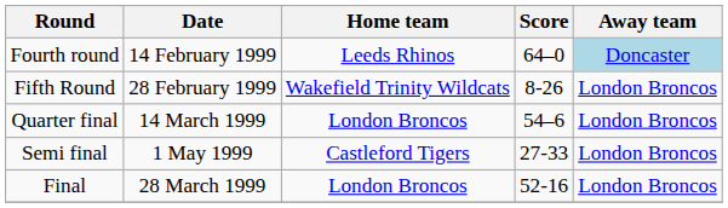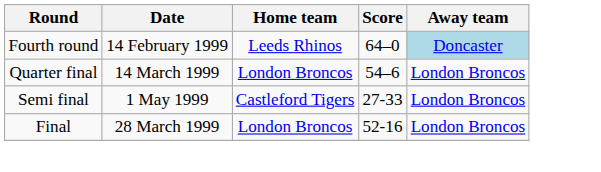 <table class="wikitable" style="text-align:center">
 <tr>
 <th>Round</th>
 <th>Date</th>
 <th>Home team</th>
 <th>Score</th>
 <th>Away team</th>
 </tr>
 <tr>
 <td>Fourth round</td>
 <td>14 February 1999</td>
 <td><a href='#'>Leeds Rhinos</a></td>
 <td>64–0</td>
 <td style="background: lightblue;"><a href='#'>Doncaster</a></td>
-</tr>
-<tr>
-<td>Fifth Round</td>
-<td>28 February 1999</td>
-<td><a href='#'>Wakefield Trinity Wildcats</a></td>
-<td>8-26</td>
-<td><a href='#'>London Broncos</a></td>
 </tr>
 <tr>
 <td>Quarter final</td>
 <td>14 March 1999</td>
 <td><a href='#'>London Broncos</a></td>
 <td>54–6</td>
 <td><a href='#'>London Broncos</a></td>
 </tr>
 <tr>
 <td>Semi final</td>
 <td>1 May 1999</td>
 <td><a href='#'>Castleford Tigers</a></td>
 <td>27-33</td>
 <td><a href='#'>London Broncos</a></td>
 </tr>
 <tr>
 <td>Final</td>
 <td>28 March 1999</td>
 <td><a href='#'>London Broncos</a></td>
 <td>52-16</td>
 <td><a href='#'>London Broncos</a></td>
 </tr>
 <tr>
 </tr>
 </table>
